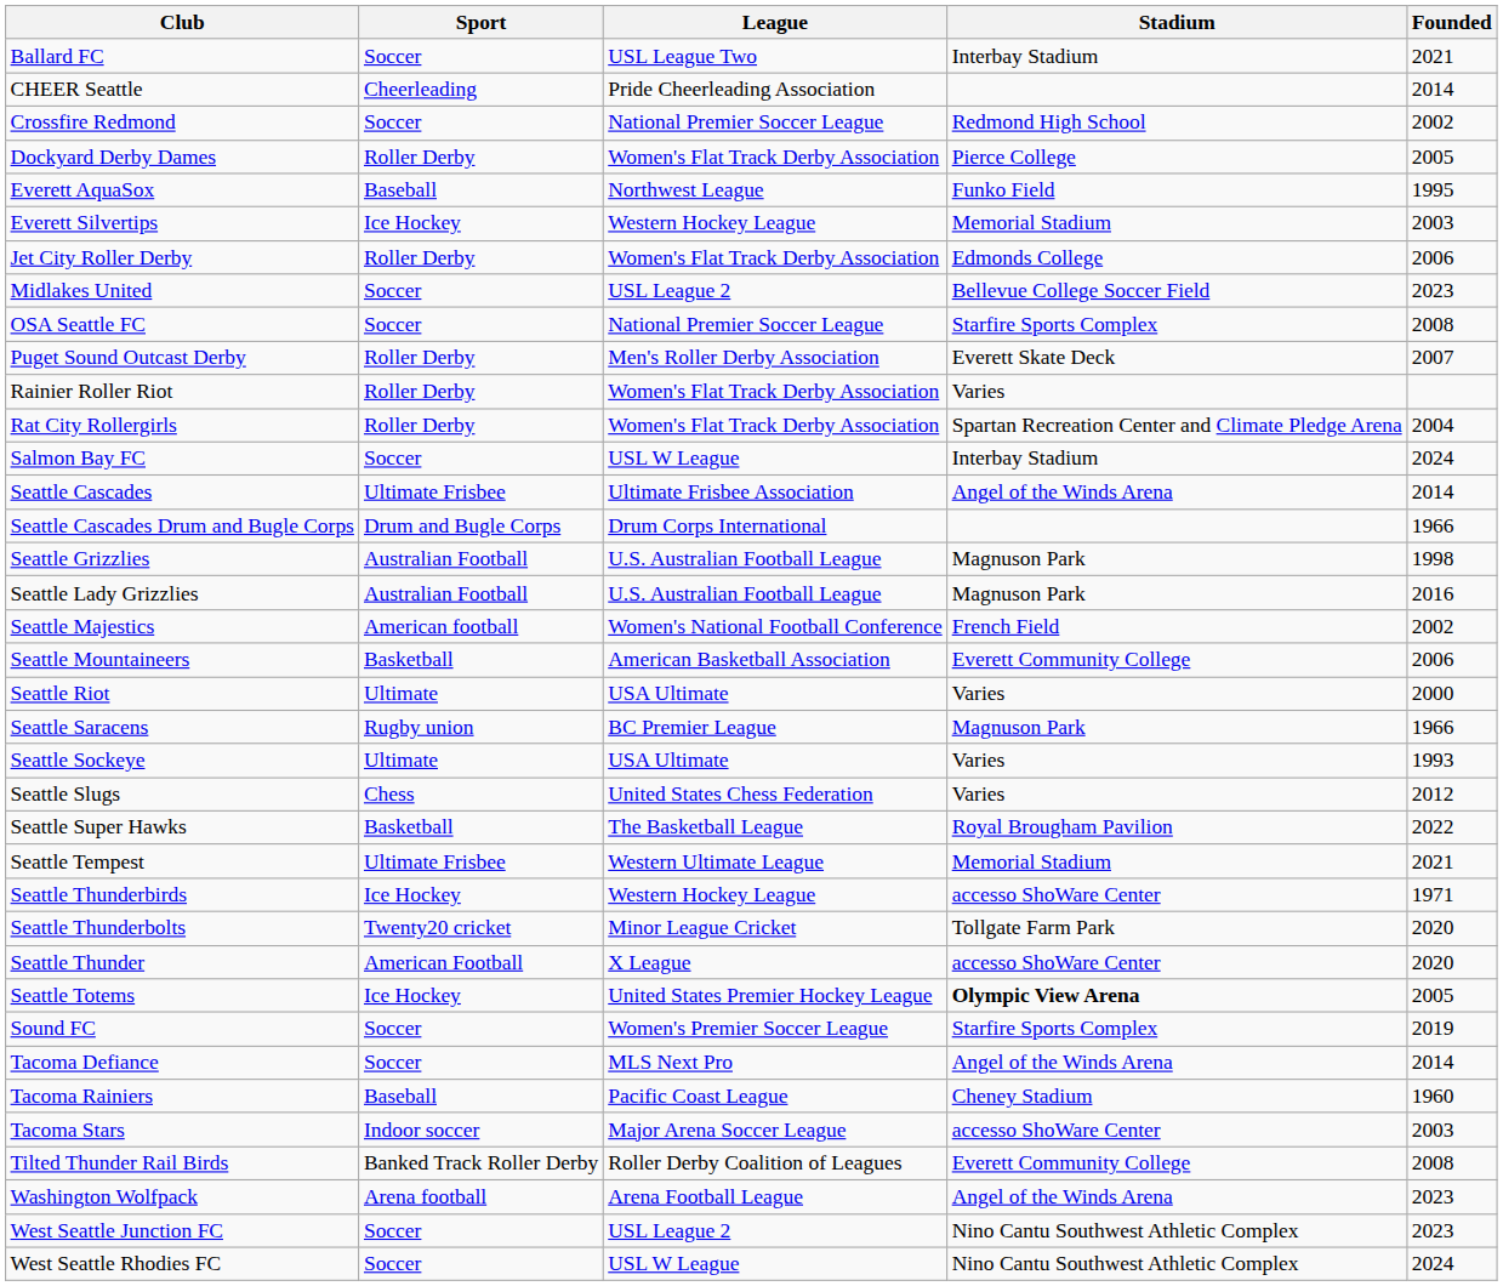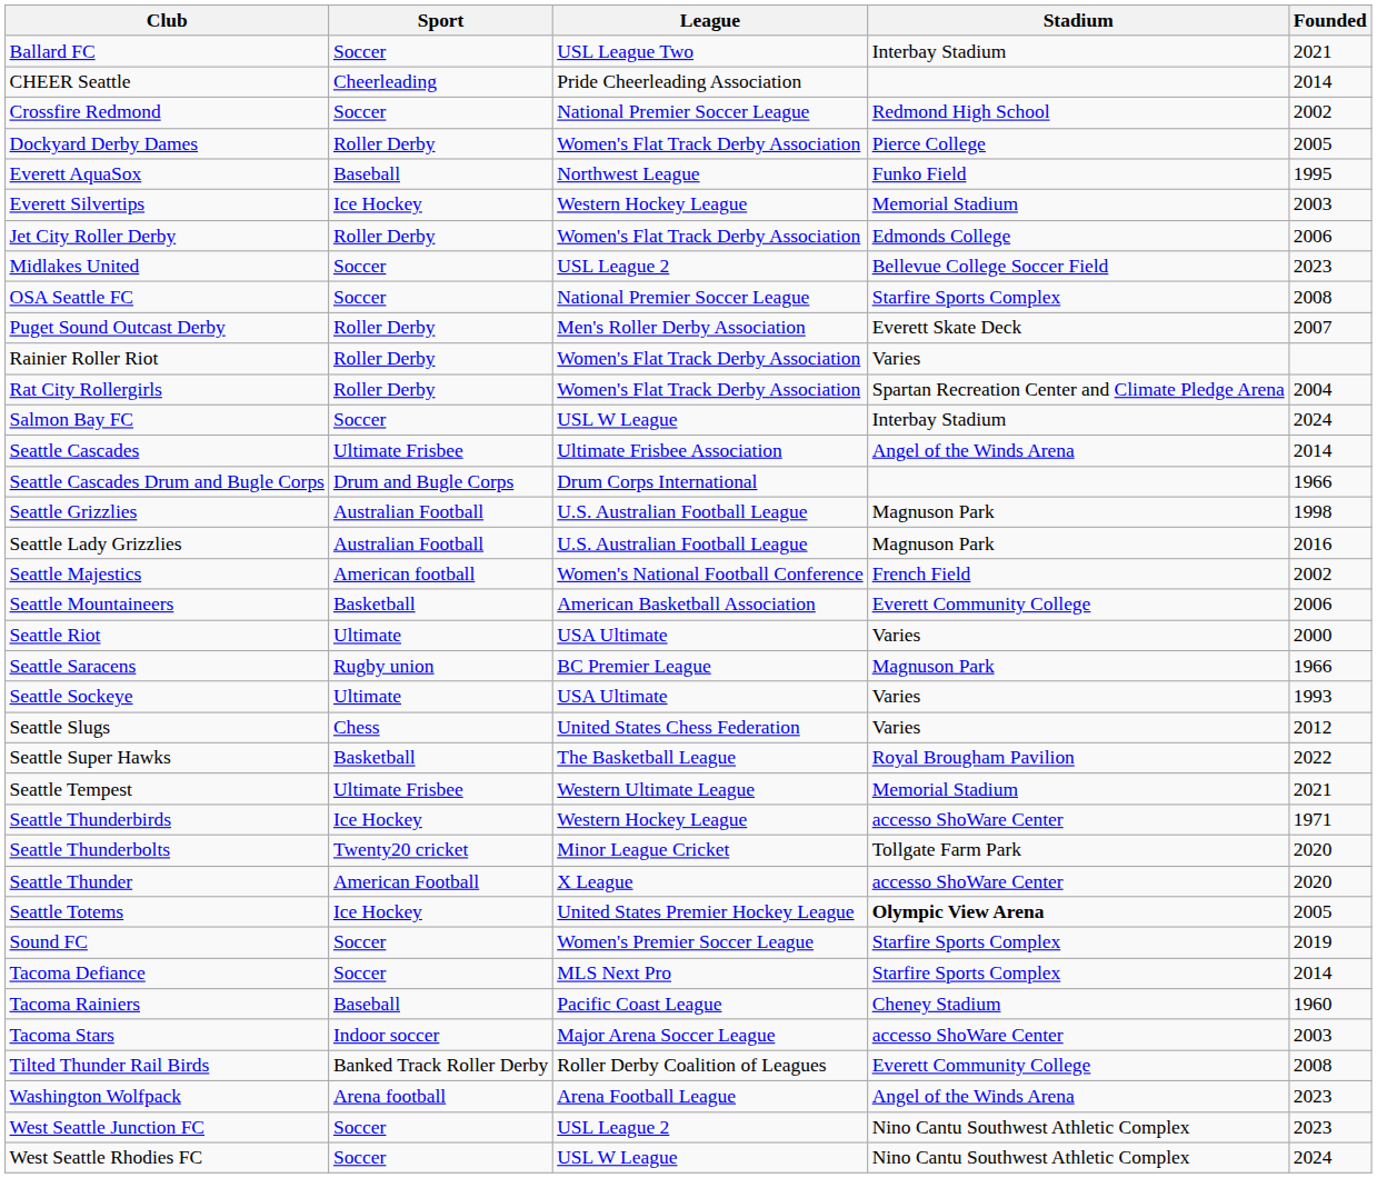 <table class="wikitable sortable">
 <tr>
 <th>Club</th>
 <th>Sport</th>
 <th>League</th>
 <th>Stadium</th>
 <th>Founded</th>
 </tr>
 <tr>
 <td><a href='#'>Ballard FC</a></td>
 <td><a href='#'>Soccer</a></td>
 <td><a href='#'>USL League Two</a></td>
 <td>Interbay Stadium</td>
 <td>2021</td>
 </tr>
 <tr>
 <td>CHEER Seattle</td>
 <td><a href='#'>Cheerleading</a></td>
 <td>Pride Cheerleading Association</td>
 <td></td>
 <td>2014</td>
 </tr>
 <tr>
 <td><a href='#'>Crossfire Redmond</a></td>
 <td><a href='#'>Soccer</a></td>
 <td><a href='#'>National Premier Soccer League</a></td>
 <td><a href='#'>Redmond High School</a></td>
 <td>2002</td>
 </tr>
 <tr>
 <td><a href='#'>Dockyard Derby Dames</a></td>
 <td><a href='#'>Roller Derby</a></td>
 <td><a href='#'>Women's Flat Track Derby Association</a></td>
 <td><a href='#'>Pierce College</a></td>
 <td>2005</td>
 </tr>
 <tr>
 <td><a href='#'>Everett AquaSox</a></td>
 <td><a href='#'>Baseball</a></td>
 <td><a href='#'>Northwest League</a></td>
 <td><a href='#'>Funko Field</a></td>
 <td>1995</td>
 </tr>
 <tr>
 <td><a href='#'>Everett Silvertips</a></td>
 <td><a href='#'>Ice Hockey</a></td>
 <td><a href='#'>Western Hockey League</a></td>
 <td><a href='#'>Memorial Stadium</a></td>
 <td>2003</td>
 </tr>
 <tr>
 <td><a href='#'>Jet City Roller Derby</a></td>
 <td><a href='#'>Roller Derby</a></td>
 <td><a href='#'>Women's Flat Track Derby Association</a></td>
 <td><a href='#'>Edmonds College</a></td>
 <td>2006</td>
 </tr>
 <tr>
 <td><a href='#'>Midlakes United</a></td>
 <td><a href='#'>Soccer</a></td>
 <td><a href='#'>USL League 2</a></td>
 <td><a href='#'>Bellevue College Soccer Field</a></td>
 <td>2023</td>
 </tr>
 <tr>
 <td><a href='#'>OSA Seattle FC</a></td>
 <td><a href='#'>Soccer</a></td>
 <td><a href='#'>National Premier Soccer League</a></td>
 <td><a href='#'>Starfire Sports Complex</a></td>
 <td>2008</td>
 </tr>
 <tr>
 <td><a href='#'>Puget Sound Outcast Derby</a></td>
 <td><a href='#'>Roller Derby</a></td>
 <td><a href='#'>Men's Roller Derby Association</a></td>
 <td>Everett Skate Deck</td>
 <td>2007</td>
 </tr>
 <tr>
 <td>Rainier Roller Riot</td>
 <td><a href='#'>Roller Derby</a></td>
 <td><a href='#'>Women's Flat Track Derby Association</a></td>
 <td>Varies</td>
 <td></td>
 </tr>
 <tr>
 <td><a href='#'>Rat City Rollergirls</a></td>
 <td><a href='#'>Roller Derby</a></td>
 <td><a href='#'>Women's Flat Track Derby Association</a></td>
 <td>Spartan Recreation Center and <a href='#'>Climate Pledge Arena</a></td>
 <td>2004</td>
 </tr>
 <tr>
 <td><a href='#'>Salmon Bay FC</a></td>
 <td><a href='#'>Soccer</a></td>
 <td><a href='#'>USL W League</a></td>
 <td>Interbay Stadium</td>
 <td>2024</td>
 </tr>
 <tr>
 <td><a href='#'>Seattle Cascades</a></td>
 <td><a href='#'>Ultimate Frisbee</a></td>
 <td><a href='#'>Ultimate Frisbee Association</a></td>
 <td><a href='#'>Angel of the Winds Arena</a></td>
 <td>2014</td>
 </tr>
 <tr>
 <td><a href='#'>Seattle Cascades Drum and Bugle Corps</a></td>
 <td><a href='#'>Drum and Bugle Corps</a></td>
 <td><a href='#'>Drum Corps International</a></td>
 <td></td>
 <td>1966</td>
 </tr>
 <tr>
 <td><a href='#'>Seattle Grizzlies</a></td>
 <td><a href='#'>Australian Football</a></td>
 <td><a href='#'>U.S. Australian Football League</a></td>
 <td>Magnuson Park</td>
 <td>1998</td>
 </tr>
 <tr>
 <td>Seattle Lady Grizzlies</td>
 <td><a href='#'>Australian Football</a></td>
 <td><a href='#'>U.S. Australian Football League</a></td>
 <td>Magnuson Park</td>
 <td>2016</td>
 </tr>
 <tr>
 <td><a href='#'>Seattle Majestics</a></td>
 <td><a href='#'>American football</a></td>
 <td><a href='#'>Women's National Football Conference</a></td>
 <td><a href='#'>French Field</a></td>
 <td>2002</td>
 </tr>
 <tr>
 <td><a href='#'>Seattle Mountaineers</a></td>
 <td><a href='#'>Basketball</a></td>
 <td><a href='#'>American Basketball Association</a></td>
 <td><a href='#'>Everett Community College</a></td>
 <td>2006</td>
 </tr>
 <tr>
 <td><a href='#'>Seattle Riot</a></td>
 <td><a href='#'>Ultimate</a></td>
 <td><a href='#'>USA Ultimate</a></td>
 <td>Varies</td>
 <td>2000</td>
 </tr>
 <tr>
 <td><a href='#'>Seattle Saracens</a></td>
 <td><a href='#'>Rugby union</a></td>
 <td><a href='#'>BC Premier League</a></td>
 <td><a href='#'>Magnuson Park</a></td>
 <td>1966</td>
 </tr>
 <tr>
 <td><a href='#'>Seattle Sockeye</a></td>
 <td><a href='#'>Ultimate</a></td>
 <td><a href='#'>USA Ultimate</a></td>
 <td>Varies</td>
 <td>1993</td>
 </tr>
 <tr>
 <td>Seattle Slugs</td>
 <td><a href='#'>Chess</a></td>
 <td><a href='#'>United States Chess Federation</a></td>
 <td>Varies</td>
 <td>2012</td>
 </tr>
 <tr>
 <td>Seattle Super Hawks</td>
 <td><a href='#'>Basketball</a></td>
 <td><a href='#'>The Basketball League</a></td>
 <td><a href='#'>Royal Brougham Pavilion</a></td>
 <td>2022</td>
 </tr>
 <tr>
 <td>Seattle Tempest</td>
 <td><a href='#'>Ultimate Frisbee</a></td>
 <td><a href='#'>Western Ultimate League</a></td>
 <td><a href='#'>Memorial Stadium</a></td>
 <td>2021</td>
 </tr>
 <tr>
 <td><a href='#'>Seattle Thunderbirds</a></td>
 <td><a href='#'>Ice Hockey</a></td>
 <td><a href='#'>Western Hockey League</a></td>
 <td><a href='#'>accesso ShoWare Center</a></td>
 <td>1971</td>
 </tr>
 <tr>
 <td><a href='#'>Seattle Thunderbolts</a></td>
 <td><a href='#'>Twenty20 cricket</a></td>
 <td><a href='#'>Minor League Cricket</a></td>
 <td>Tollgate Farm Park</td>
 <td>2020</td>
 </tr>
 <tr>
 <td><a href='#'>Seattle Thunder</a></td>
 <td><a href='#'>American Football</a></td>
 <td><a href='#'>X League</a></td>
 <td><a href='#'>accesso ShoWare Center</a></td>
 <td>2020</td>
 </tr>
 <tr>
 <td><a href='#'>Seattle Totems</a></td>
 <td><a href='#'>Ice Hockey</a></td>
 <td><a href='#'>United States Premier Hockey League</a></td>
 <td><strong>Olympic View Arena</strong></td>
 <td>2005</td>
 </tr>
 <tr>
 <td><a href='#'>Sound FC</a></td>
 <td><a href='#'>Soccer</a></td>
 <td><a href='#'>Women's Premier Soccer League</a></td>
 <td><a href='#'>Starfire Sports Complex</a></td>
 <td>2019</td>
 </tr>
 <tr>
 <td><a href='#'>Tacoma Defiance</a></td>
 <td><a href='#'>Soccer</a></td>
 <td><a href='#'>MLS Next Pro</a></td>
-<td><a href='#'>Angel of the Winds Arena</a></td>
+<td><a href='#'>Starfire Sports Complex</a></td>
 <td>2014</td>
 </tr>
 <tr>
 <td><a href='#'>Tacoma Rainiers</a></td>
 <td><a href='#'>Baseball</a></td>
 <td><a href='#'>Pacific Coast League</a></td>
 <td><a href='#'>Cheney Stadium</a></td>
 <td>1960</td>
 </tr>
 <tr>
 <td><a href='#'>Tacoma Stars</a></td>
 <td><a href='#'>Indoor soccer</a></td>
 <td><a href='#'>Major Arena Soccer League</a></td>
 <td><a href='#'>accesso ShoWare Center</a></td>
 <td>2003</td>
 </tr>
 <tr>
 <td><a href='#'>Tilted Thunder Rail Birds</a></td>
 <td>Banked Track Roller Derby</td>
 <td>Roller Derby Coalition of Leagues</td>
 <td><a href='#'>Everett Community College</a></td>
 <td>2008</td>
 </tr>
 <tr>
 <td><a href='#'>Washington Wolfpack</a></td>
 <td><a href='#'>Arena football</a></td>
 <td><a href='#'>Arena Football League</a></td>
 <td><a href='#'>Angel of the Winds Arena</a></td>
 <td>2023</td>
 </tr>
 <tr>
 <td><a href='#'>West Seattle Junction FC</a></td>
 <td><a href='#'>Soccer</a></td>
 <td><a href='#'>USL League 2</a></td>
 <td>Nino Cantu Southwest Athletic Complex</td>
 <td>2023</td>
 </tr>
 <tr>
 <td>West Seattle Rhodies FC</td>
 <td><a href='#'>Soccer</a></td>
 <td><a href='#'>USL W League</a></td>
 <td>Nino Cantu Southwest Athletic Complex</td>
 <td>2024</td>
 </tr>
 </table>
